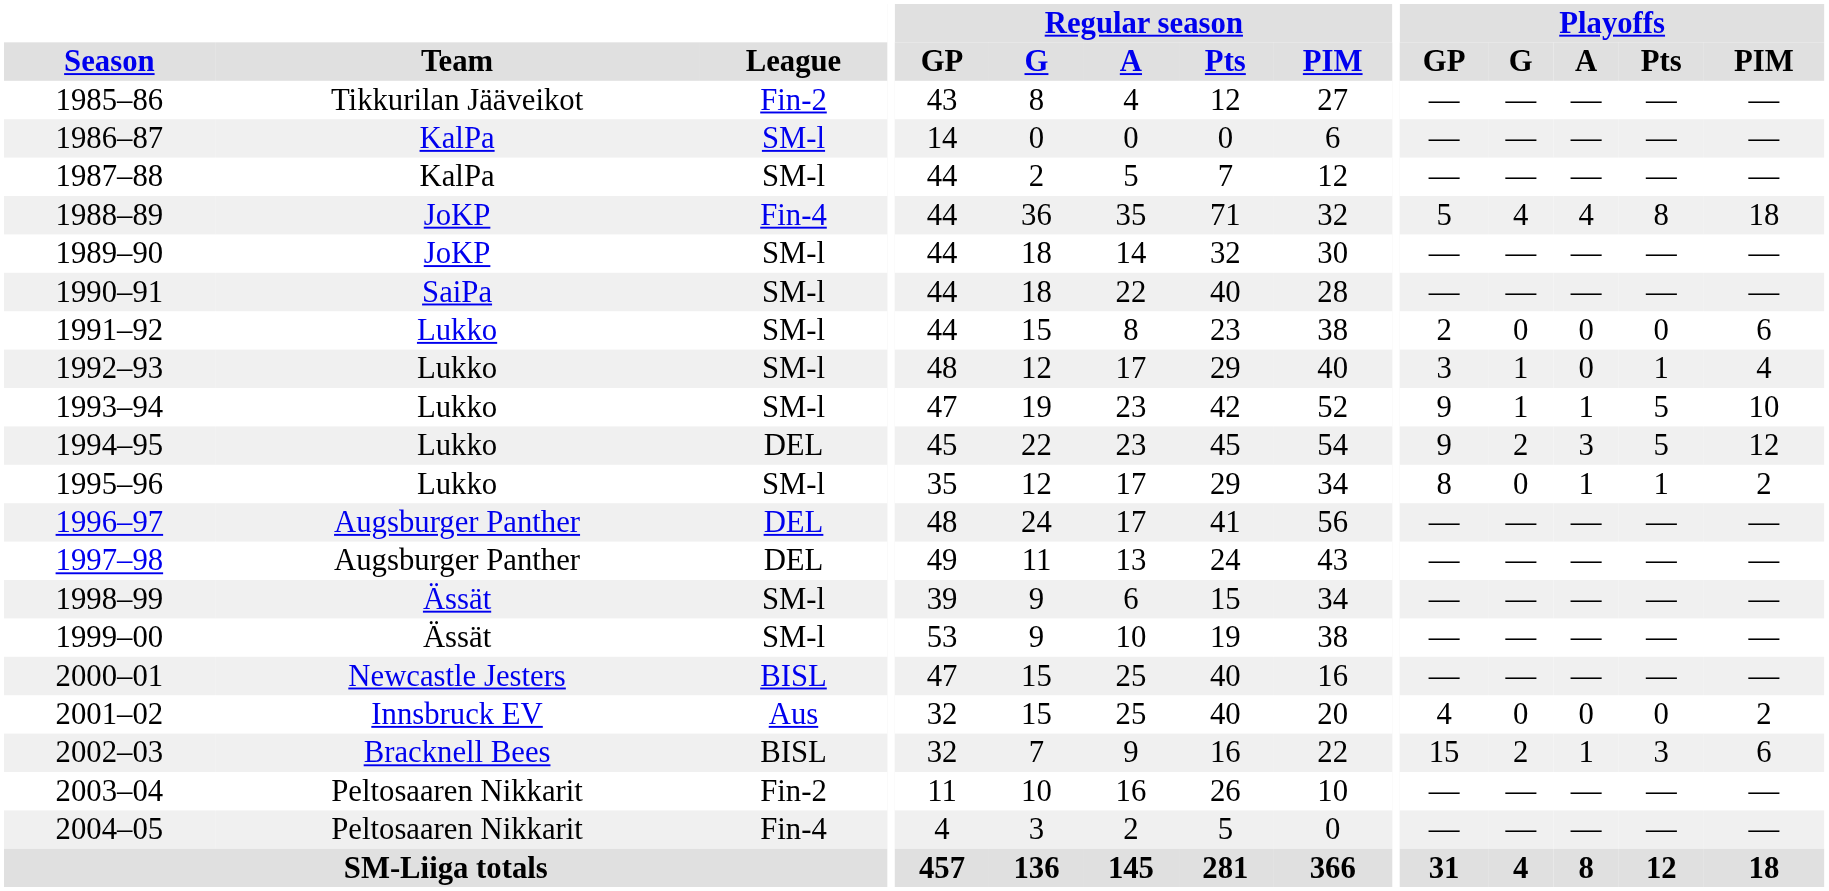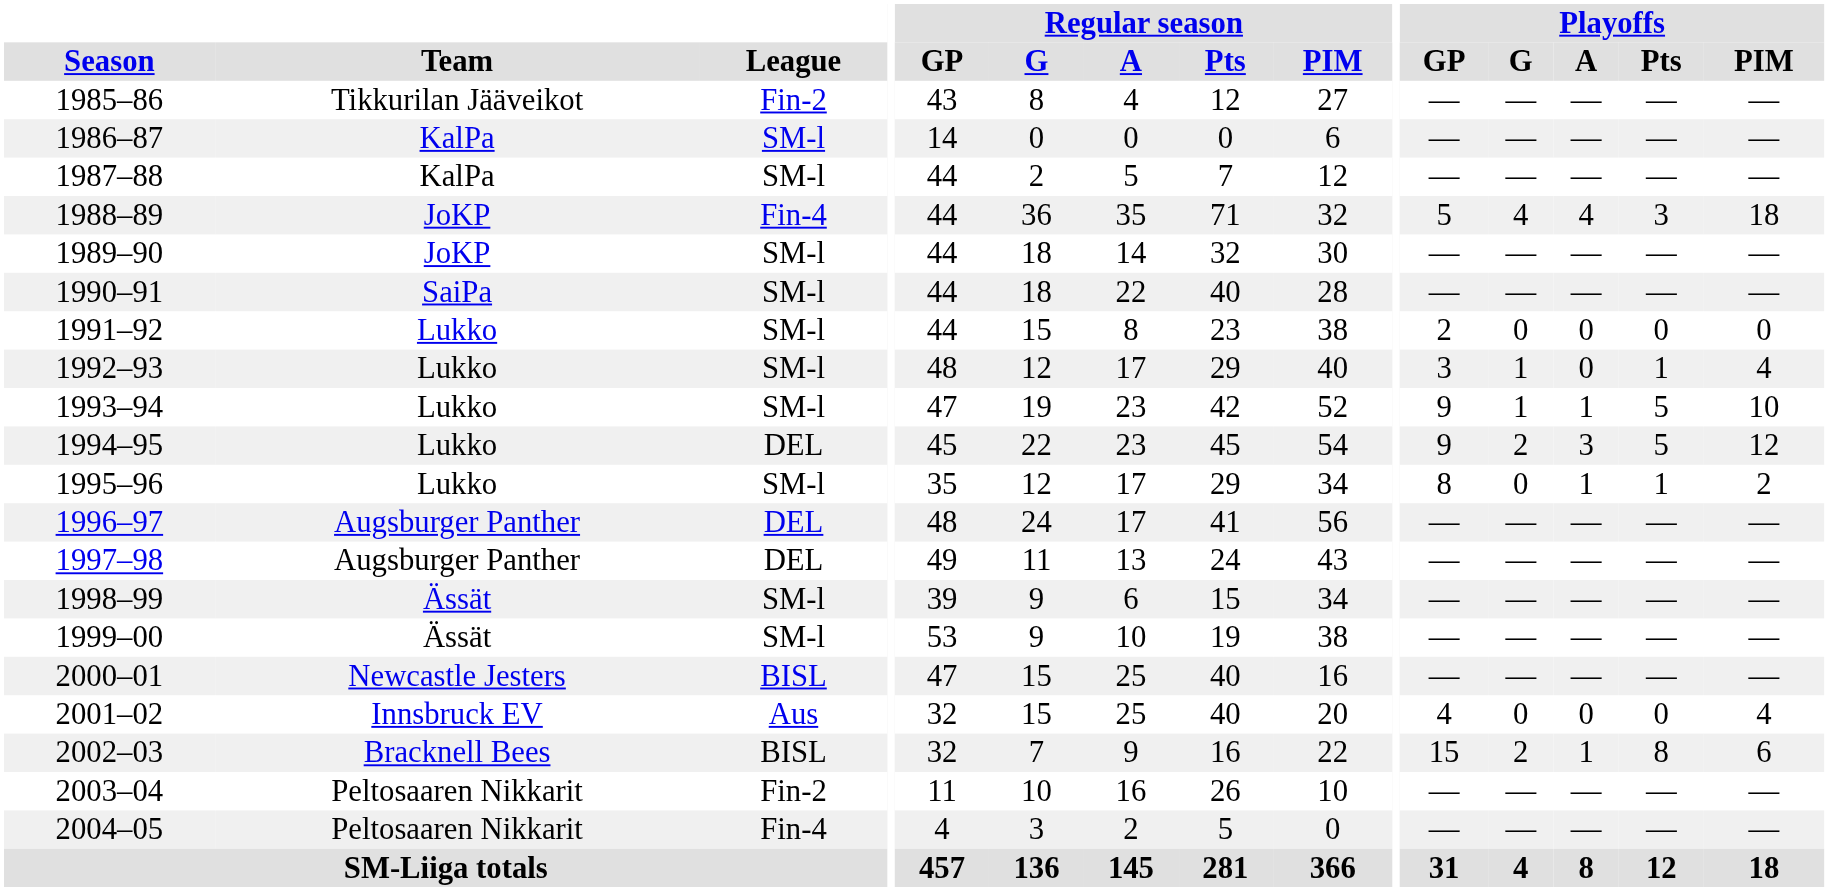 <table border="0" cellpadding="1" cellspacing="0" style="text-align:center; width:75%">
 <tr bgcolor="#e0e0e0">
 <th colspan="3" bgcolor="#ffffff"></th>
 <th rowspan="99" bgcolor="#ffffff"></th>
 <th colspan="5"><a href='#'>Regular season</a></th>
 <th rowspan="99" bgcolor="#ffffff"></th>
 <th colspan="5"><a href='#'>Playoffs</a></th>
 </tr>
 <tr bgcolor="#e0e0e0">
 <th><a href='#'>Season</a></th>
 <th>Team</th>
 <th>League</th>
 <th>GP</th>
 <th><a href='#'>G</a></th>
 <th><a href='#'>A</a></th>
 <th><a href='#'>Pts</a></th>
 <th><a href='#'>PIM</a></th>
 <th>GP</th>
 <th>G</th>
 <th>A</th>
 <th>Pts</th>
 <th>PIM</th>
 </tr>
 <tr ALIGN="center">
 <td ALIGN="center">1985–86</td>
 <td ALIGN="center">Tikkurilan Jääveikot</td>
 <td ALIGN="center"><a href='#'>Fin-2</a></td>
 <td ALIGN="center">43</td>
 <td ALIGN="center">8</td>
 <td ALIGN="center">4</td>
 <td ALIGN="center">12</td>
 <td ALIGN="center">27</td>
 <td ALIGN="center">—</td>
 <td ALIGN="center">—</td>
 <td ALIGN="center">—</td>
 <td ALIGN="center">—</td>
 <td ALIGN="center">—</td>
 </tr>
 <tr ALIGN="center" bgcolor="#f0f0f0">
 <td ALIGN="center">1986–87</td>
 <td ALIGN="center"><a href='#'>KalPa</a></td>
 <td ALIGN="center"><a href='#'>SM-l</a></td>
 <td ALIGN="center">14</td>
 <td ALIGN="center">0</td>
 <td ALIGN="center">0</td>
 <td ALIGN="center">0</td>
 <td ALIGN="center">6</td>
 <td ALIGN="center">—</td>
 <td ALIGN="center">—</td>
 <td ALIGN="center">—</td>
 <td ALIGN="center">—</td>
 <td ALIGN="center">—</td>
 </tr>
 <tr ALIGN="center">
 <td ALIGN="center">1987–88</td>
 <td ALIGN="center">KalPa</td>
 <td ALIGN="center">SM-l</td>
 <td ALIGN="center">44</td>
 <td ALIGN="center">2</td>
 <td ALIGN="center">5</td>
 <td ALIGN="center">7</td>
 <td ALIGN="center">12</td>
 <td ALIGN="center">—</td>
 <td ALIGN="center">—</td>
 <td ALIGN="center">—</td>
 <td ALIGN="center">—</td>
 <td ALIGN="center">—</td>
 </tr>
 <tr ALIGN="center" bgcolor="#f0f0f0">
 <td ALIGN="center">1988–89</td>
 <td ALIGN="center"><a href='#'>JoKP</a></td>
 <td ALIGN="center"><a href='#'>Fin-4</a></td>
 <td ALIGN="center">44</td>
 <td ALIGN="center">36</td>
 <td ALIGN="center">35</td>
 <td ALIGN="center">71</td>
 <td ALIGN="center">32</td>
 <td ALIGN="center">5</td>
 <td ALIGN="center">4</td>
 <td ALIGN="center">4</td>
-<td ALIGN="center">8</td>
+<td ALIGN="center">3</td>
 <td ALIGN="center">18</td>
 </tr>
 <tr ALIGN="center">
 <td ALIGN="center">1989–90</td>
 <td ALIGN="center"><a href='#'>JoKP</a></td>
 <td ALIGN="center">SM-l</td>
 <td ALIGN="center">44</td>
 <td ALIGN="center">18</td>
 <td ALIGN="center">14</td>
 <td ALIGN="center">32</td>
 <td ALIGN="center">30</td>
 <td ALIGN="center">—</td>
 <td ALIGN="center">—</td>
 <td ALIGN="center">—</td>
 <td ALIGN="center">—</td>
 <td ALIGN="center">—</td>
 </tr>
 <tr ALIGN="center" bgcolor="#f0f0f0">
 <td ALIGN="center">1990–91</td>
 <td ALIGN="center"><a href='#'>SaiPa</a></td>
 <td ALIGN="center">SM-l</td>
 <td ALIGN="center">44</td>
 <td ALIGN="center">18</td>
 <td ALIGN="center">22</td>
 <td ALIGN="center">40</td>
 <td ALIGN="center">28</td>
 <td ALIGN="center">—</td>
 <td ALIGN="center">—</td>
 <td ALIGN="center">—</td>
 <td ALIGN="center">—</td>
 <td ALIGN="center">—</td>
 </tr>
 <tr ALIGN="center">
 <td ALIGN="center">1991–92</td>
 <td ALIGN="center"><a href='#'>Lukko</a></td>
 <td ALIGN="center">SM-l</td>
 <td ALIGN="center">44</td>
 <td ALIGN="center">15</td>
 <td ALIGN="center">8</td>
 <td ALIGN="center">23</td>
 <td ALIGN="center">38</td>
 <td ALIGN="center">2</td>
 <td ALIGN="center">0</td>
 <td ALIGN="center">0</td>
 <td ALIGN="center">0</td>
-<td ALIGN="center">6</td>
+<td ALIGN="center">0</td>
 </tr>
 <tr ALIGN="center" bgcolor="#f0f0f0">
 <td ALIGN="center">1992–93</td>
 <td ALIGN="center">Lukko</td>
 <td ALIGN="center">SM-l</td>
 <td ALIGN="center">48</td>
 <td ALIGN="center">12</td>
 <td ALIGN="center">17</td>
 <td ALIGN="center">29</td>
 <td ALIGN="center">40</td>
 <td ALIGN="center">3</td>
 <td ALIGN="center">1</td>
 <td ALIGN="center">0</td>
 <td ALIGN="center">1</td>
 <td ALIGN="center">4</td>
 </tr>
 <tr ALIGN="center">
 <td ALIGN="center">1993–94</td>
 <td ALIGN="center">Lukko</td>
 <td ALIGN="center">SM-l</td>
 <td ALIGN="center">47</td>
 <td ALIGN="center">19</td>
 <td ALIGN="center">23</td>
 <td ALIGN="center">42</td>
 <td ALIGN="center">52</td>
 <td ALIGN="center">9</td>
 <td ALIGN="center">1</td>
 <td ALIGN="center">1</td>
 <td ALIGN="center">5</td>
 <td ALIGN="center">10</td>
 </tr>
 <tr ALIGN="center" bgcolor="#f0f0f0">
 <td ALIGN="center">1994–95</td>
 <td ALIGN="center">Lukko</td>
 <td ALIGN="center">DEL</td>
 <td ALIGN="center">45</td>
 <td ALIGN="center">22</td>
 <td ALIGN="center">23</td>
 <td ALIGN="center">45</td>
 <td ALIGN="center">54</td>
 <td ALIGN="center">9</td>
 <td ALIGN="center">2</td>
 <td ALIGN="center">3</td>
 <td ALIGN="center">5</td>
 <td ALIGN="center">12</td>
 </tr>
 <tr ALIGN="center">
 <td ALIGN="center">1995–96</td>
 <td ALIGN="center">Lukko</td>
 <td ALIGN="center">SM-l</td>
 <td ALIGN="center">35</td>
 <td ALIGN="center">12</td>
 <td ALIGN="center">17</td>
 <td ALIGN="center">29</td>
 <td ALIGN="center">34</td>
 <td ALIGN="center">8</td>
 <td ALIGN="center">0</td>
 <td ALIGN="center">1</td>
 <td ALIGN="center">1</td>
 <td ALIGN="center">2</td>
 </tr>
 <tr ALIGN="center" bgcolor="#f0f0f0">
 <td ALIGN="center"><a href='#'>1996–97</a></td>
 <td ALIGN="center"><a href='#'>Augsburger Panther</a></td>
 <td ALIGN="center"><a href='#'>DEL</a></td>
 <td ALIGN="center">48</td>
 <td ALIGN="center">24</td>
 <td ALIGN="center">17</td>
 <td ALIGN="center">41</td>
 <td ALIGN="center">56</td>
 <td ALIGN="center">—</td>
 <td ALIGN="center">—</td>
 <td ALIGN="center">—</td>
 <td ALIGN="center">—</td>
 <td ALIGN="center">—</td>
 </tr>
 <tr ALIGN="center">
 <td ALIGN="center"><a href='#'>1997–98</a></td>
 <td ALIGN="center">Augsburger Panther</td>
 <td ALIGN="center">DEL</td>
 <td ALIGN="center">49</td>
 <td ALIGN="center">11</td>
 <td ALIGN="center">13</td>
 <td ALIGN="center">24</td>
 <td ALIGN="center">43</td>
 <td ALIGN="center">—</td>
 <td ALIGN="center">—</td>
 <td ALIGN="center">—</td>
 <td ALIGN="center">—</td>
 <td ALIGN="center">—</td>
 </tr>
 <tr ALIGN="center" bgcolor="#f0f0f0">
 <td ALIGN="center">1998–99</td>
 <td ALIGN="center"><a href='#'>Ässät</a></td>
 <td ALIGN="center">SM-l</td>
 <td ALIGN="center">39</td>
 <td ALIGN="center">9</td>
 <td ALIGN="center">6</td>
 <td ALIGN="center">15</td>
 <td ALIGN="center">34</td>
 <td ALIGN="center">—</td>
 <td ALIGN="center">—</td>
 <td ALIGN="center">—</td>
 <td ALIGN="center">—</td>
 <td ALIGN="center">—</td>
 </tr>
 <tr ALIGN="center">
 <td ALIGN="center">1999–00</td>
 <td ALIGN="center">Ässät</td>
 <td ALIGN="center">SM-l</td>
 <td ALIGN="center">53</td>
 <td ALIGN="center">9</td>
 <td ALIGN="center">10</td>
 <td ALIGN="center">19</td>
 <td ALIGN="center">38</td>
 <td ALIGN="center">—</td>
 <td ALIGN="center">—</td>
 <td ALIGN="center">—</td>
 <td ALIGN="center">—</td>
 <td ALIGN="center">—</td>
 </tr>
 <tr ALIGN="center" bgcolor="#f0f0f0">
 <td ALIGN="center">2000–01</td>
 <td ALIGN="center"><a href='#'>Newcastle Jesters</a></td>
 <td ALIGN="center"><a href='#'>BISL</a></td>
 <td ALIGN="center">47</td>
 <td ALIGN="center">15</td>
 <td ALIGN="center">25</td>
 <td ALIGN="center">40</td>
 <td ALIGN="center">16</td>
 <td ALIGN="center">—</td>
 <td ALIGN="center">—</td>
 <td ALIGN="center">—</td>
 <td ALIGN="center">—</td>
 <td ALIGN="center">—</td>
 </tr>
 <tr ALIGN="center">
 <td ALIGN="center">2001–02</td>
 <td ALIGN="center"><a href='#'>Innsbruck EV</a></td>
 <td ALIGN="center"><a href='#'>Aus</a></td>
 <td ALIGN="center">32</td>
 <td ALIGN="center">15</td>
 <td ALIGN="center">25</td>
 <td ALIGN="center">40</td>
 <td ALIGN="center">20</td>
 <td ALIGN="center">4</td>
 <td ALIGN="center">0</td>
 <td ALIGN="center">0</td>
 <td ALIGN="center">0</td>
-<td ALIGN="center">2</td>
+<td ALIGN="center">4</td>
 </tr>
 <tr ALIGN="center" bgcolor="#f0f0f0">
 <td ALIGN="center">2002–03</td>
 <td ALIGN="center"><a href='#'>Bracknell Bees</a></td>
 <td ALIGN="center">BISL</td>
 <td ALIGN="center">32</td>
 <td ALIGN="center">7</td>
 <td ALIGN="center">9</td>
 <td ALIGN="center">16</td>
 <td ALIGN="center">22</td>
 <td ALIGN="center">15</td>
 <td ALIGN="center">2</td>
 <td ALIGN="center">1</td>
-<td ALIGN="center">3</td>
+<td ALIGN="center">8</td>
 <td ALIGN="center">6</td>
 </tr>
 <tr ALIGN="center">
 <td ALIGN="center">2003–04</td>
 <td ALIGN="center">Peltosaaren Nikkarit</td>
 <td ALIGN="center">Fin-2</td>
 <td ALIGN="center">11</td>
 <td ALIGN="center">10</td>
 <td ALIGN="center">16</td>
 <td ALIGN="center">26</td>
 <td ALIGN="center">10</td>
 <td ALIGN="center">—</td>
 <td ALIGN="center">—</td>
 <td ALIGN="center">—</td>
 <td ALIGN="center">—</td>
 <td ALIGN="center">—</td>
 </tr>
 <tr ALIGN="center" bgcolor="#f0f0f0">
 <td ALIGN="center">2004–05</td>
 <td ALIGN="center">Peltosaaren Nikkarit</td>
 <td ALIGN="center">Fin-4</td>
 <td ALIGN="center">4</td>
 <td ALIGN="center">3</td>
 <td ALIGN="center">2</td>
 <td ALIGN="center">5</td>
 <td ALIGN="center">0</td>
 <td ALIGN="center">—</td>
 <td ALIGN="center">—</td>
 <td ALIGN="center">—</td>
 <td ALIGN="center">—</td>
 <td ALIGN="center">—</td>
 </tr>
 <tr ALIGN="center" bgcolor="#e0e0e0">
 <th colspan="3">SM-Liiga totals</th>
 <th ALIGN="center">457</th>
 <th ALIGN="center">136</th>
 <th ALIGN="center">145</th>
 <th ALIGN="center">281</th>
 <th ALIGN="center">366</th>
 <th ALIGN="center">31</th>
 <th ALIGN="center">4</th>
 <th ALIGN="center">8</th>
 <th ALIGN="center">12</th>
 <th ALIGN="center">18</th>
 </tr>
 </table>
